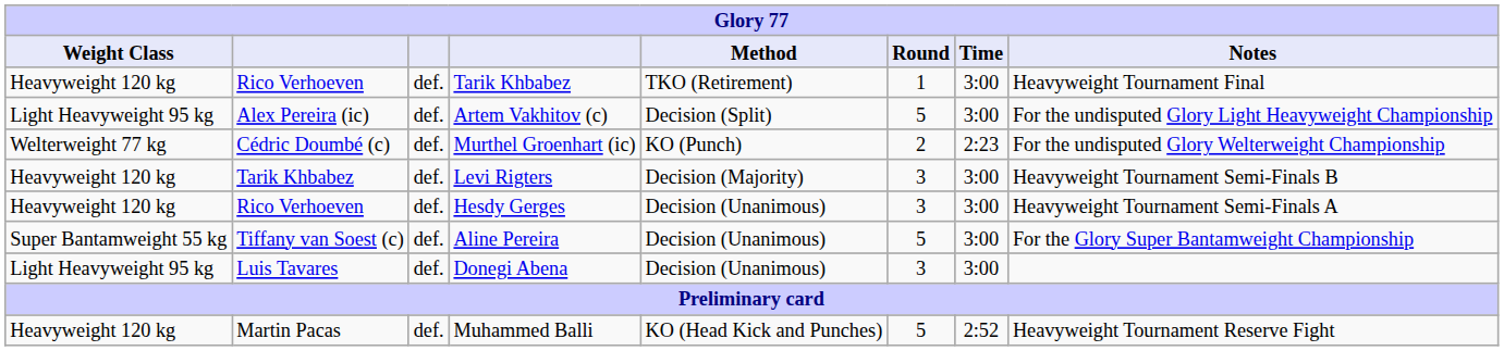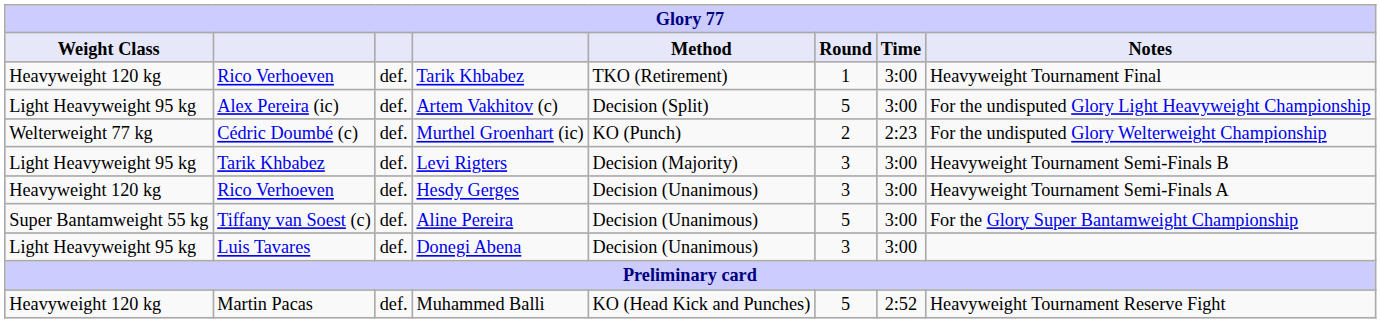 <table class="wikitable" style="font-size: 70%;">
 <tr>
 <th colspan="8" style="background-color: #ccf; color: #000080; text-align: center;"><strong>Glory 77</strong></th>
 </tr>
 <tr>
 <th colspan="1" style="background-color: #E6E8FA; color: #000000; text-align: center;">Weight Class</th>
 <th colspan="1" style="background-color: #E6E8FA; color: #000000; text-align: center;"></th>
 <th colspan="1" style="background-color: #E6E8FA; color: #000000; text-align: center;"></th>
 <th colspan="1" style="background-color: #E6E8FA; color: #000000; text-align: center;"></th>
 <th colspan="1" style="background-color: #E6E8FA; color: #000000; text-align: center;">Method</th>
 <th colspan="1" style="background-color: #E6E8FA; color: #000000; text-align: center;">Round</th>
 <th colspan="1" style="background-color: #E6E8FA; color: #000000; text-align: center;">Time</th>
 <th colspan="1" style="background-color: #E6E8FA; color: #000000; text-align: center;">Notes</th>
 </tr>
 <tr>
 <td>Heavyweight 120 kg</td>
 <td> <a href='#'>Rico Verhoeven</a></td>
 <td align=center>def.</td>
 <td> <a href='#'>Tarik Khbabez</a></td>
 <td>TKO (Retirement)</td>
 <td align=center>1</td>
 <td align=center>3:00</td>
 <td>Heavyweight Tournament Final</td>
 </tr>
 <tr>
 <td>Light Heavyweight 95 kg</td>
 <td> <a href='#'>Alex Pereira</a> (ic)</td>
 <td align=center>def.</td>
 <td> <a href='#'>Artem Vakhitov</a> (c)</td>
 <td>Decision (Split)</td>
 <td align=center>5</td>
 <td align=center>3:00</td>
 <td>For the undisputed <a href='#'>Glory Light Heavyweight Championship</a></td>
 </tr>
 <tr>
 <td>Welterweight 77 kg</td>
 <td> <a href='#'>Cédric Doumbé</a> (c)</td>
 <td align=center>def.</td>
 <td> <a href='#'>Murthel Groenhart</a> (ic)</td>
 <td>KO (Punch)</td>
 <td align=center>2</td>
 <td align=center>2:23</td>
 <td>For the undisputed <a href='#'>Glory Welterweight Championship</a></td>
 </tr>
 <tr>
-<td>Heavyweight 120 kg</td>
+<td>Light Heavyweight 95 kg</td>
 <td> <a href='#'>Tarik Khbabez</a></td>
 <td align=center>def.</td>
 <td> <a href='#'>Levi Rigters</a></td>
 <td>Decision (Majority)</td>
 <td align=center>3</td>
 <td align=center>3:00</td>
 <td>Heavyweight Tournament Semi-Finals B</td>
 </tr>
 <tr>
 <td>Heavyweight 120 kg</td>
 <td> <a href='#'>Rico Verhoeven</a></td>
 <td align=center>def.</td>
 <td> <a href='#'>Hesdy Gerges</a></td>
 <td>Decision (Unanimous)</td>
 <td align=center>3</td>
 <td align=center>3:00</td>
 <td>Heavyweight Tournament Semi-Finals A</td>
 </tr>
 <tr>
 <td>Super Bantamweight 55 kg</td>
 <td> <a href='#'>Tiffany van Soest</a> (c)</td>
 <td align=center>def.</td>
 <td> <a href='#'>Aline Pereira</a></td>
 <td>Decision (Unanimous)</td>
 <td align=center>5</td>
 <td align=center>3:00</td>
 <td>For the <a href='#'>Glory Super Bantamweight Championship</a></td>
 </tr>
 <tr>
 <td>Light Heavyweight 95 kg</td>
 <td> <a href='#'>Luis Tavares</a></td>
 <td align=center>def.</td>
 <td> <a href='#'>Donegi Abena</a></td>
 <td>Decision (Unanimous)</td>
 <td align=center>3</td>
 <td align=center>3:00</td>
 <td></td>
 </tr>
 <tr>
 <th colspan="8" style="background-color: #ccf; color: #000080; text-align: center;"><strong>Preliminary card</strong></th>
 </tr>
 <tr>
 <td>Heavyweight 120 kg</td>
 <td> Martin Pacas</td>
 <td align=center>def.</td>
 <td> Muhammed Balli</td>
 <td>KO (Head Kick and Punches)</td>
 <td align=center>5</td>
 <td align=center>2:52</td>
 <td>Heavyweight Tournament Reserve Fight</td>
 </tr>
 </table>
